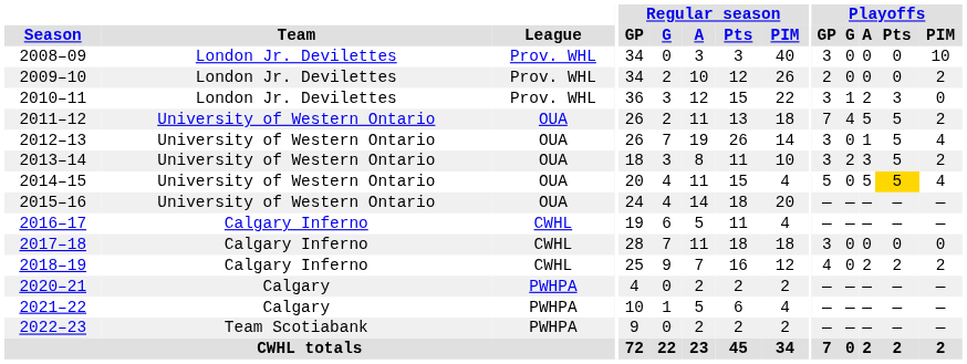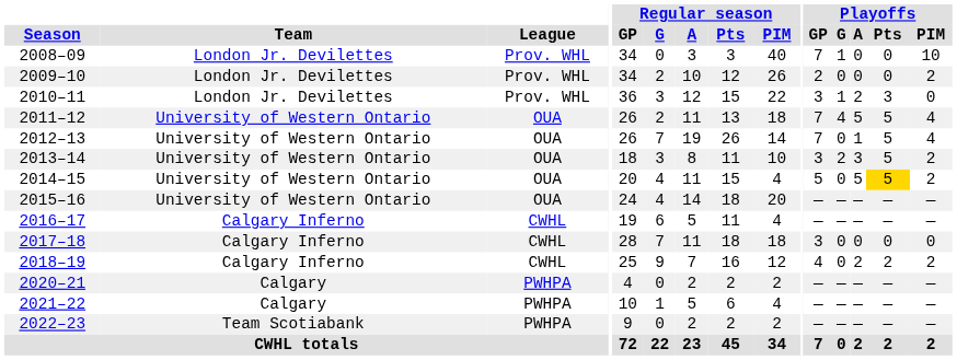 <table border="0" cellpadding="1" cellspacing="0" style="text-align:center; width:60em">
 <tr bgcolor="#e0e0e0">
 <th colspan="3" bgcolor="#ffffff"></th>
 <th rowspan="97" bgcolor="#ffffff"></th>
 <th colspan="5"><a href='#'>Regular season</a></th>
 <th rowspan="97" bgcolor="#ffffff"></th>
 <th colspan="5"><a href='#'>Playoffs</a></th>
 </tr>
 <tr bgcolor="#e0e0e0">
 <th><a href='#'>Season</a></th>
 <th>Team</th>
 <th>League</th>
 <th>GP</th>
 <th><a href='#'>G</a></th>
 <th><a href='#'>A</a></th>
 <th><a href='#'>Pts</a></th>
 <th><a href='#'>PIM</a></th>
 <th>GP</th>
 <th>G</th>
 <th>A</th>
 <th>Pts</th>
 <th>PIM</th>
 </tr>
 <tr>
 <td>2008–09</td>
 <td><a href='#'>London Jr. Devilettes</a></td>
 <td><a href='#'>Prov. WHL</a></td>
 <td>34</td>
 <td>0</td>
 <td>3</td>
 <td>3</td>
 <td>40</td>
-<td>3</td>
-<td>0</td>
+<td>7</td>
+<td>1</td>
 <td>0</td>
 <td>0</td>
 <td>10</td>
 </tr>
 <tr bgcolor="f0f0f0">
 <td>2009–10</td>
 <td>London Jr. Devilettes</td>
 <td>Prov. WHL</td>
 <td>34</td>
 <td>2</td>
 <td>10</td>
 <td>12</td>
 <td>26</td>
 <td>2</td>
 <td>0</td>
 <td>0</td>
 <td>0</td>
 <td>2</td>
 </tr>
 <tr>
 <td>2010–11</td>
 <td>London Jr. Devilettes</td>
 <td>Prov. WHL</td>
 <td>36</td>
 <td>3</td>
 <td>12</td>
 <td>15</td>
 <td>22</td>
 <td>3</td>
 <td>1</td>
 <td>2</td>
 <td>3</td>
 <td>0</td>
 </tr>
 <tr bgcolor="f0f0f0">
 <td>2011–12</td>
 <td><a href='#'>University of Western Ontario</a></td>
 <td><a href='#'>OUA</a></td>
 <td>26</td>
 <td>2</td>
 <td>11</td>
 <td>13</td>
 <td>18</td>
 <td>7</td>
 <td>4</td>
 <td>5</td>
 <td>5</td>
-<td>2</td>
+<td>4</td>
 </tr>
 <tr>
 <td>2012–13</td>
 <td>University of Western Ontario</td>
 <td>OUA</td>
 <td>26</td>
 <td>7</td>
 <td>19</td>
 <td>26</td>
 <td>14</td>
-<td>3</td>
+<td>7</td>
 <td>0</td>
 <td>1</td>
 <td>5</td>
 <td>4</td>
 </tr>
 <tr bgcolor="f0f0f0">
 <td>2013–14</td>
 <td>University of Western Ontario</td>
 <td>OUA</td>
 <td>18</td>
 <td>3</td>
 <td>8</td>
 <td>11</td>
 <td>10</td>
 <td>3</td>
 <td>2</td>
 <td>3</td>
 <td>5</td>
 <td>2</td>
 </tr>
 <tr>
 <td>2014–15</td>
 <td>University of Western Ontario</td>
 <td>OUA</td>
 <td>20</td>
 <td>4</td>
 <td>11</td>
 <td>15</td>
 <td>4</td>
 <td>5</td>
 <td>0</td>
 <td>5</td>
 <td style="background: gold;">5</td>
-<td>4</td>
+<td>2</td>
 </tr>
 <tr bgcolor="f0f0f0">
 <td>2015–16</td>
 <td>University of Western Ontario</td>
 <td>OUA</td>
 <td>24</td>
 <td>4</td>
 <td>14</td>
 <td>18</td>
 <td>20</td>
 <td>—</td>
 <td>—</td>
 <td>—</td>
 <td>—</td>
 <td>—</td>
 </tr>
 <tr>
 <td><a href='#'>2016–17</a></td>
 <td><a href='#'>Calgary Inferno</a></td>
 <td><a href='#'>CWHL</a></td>
 <td>19</td>
 <td>6</td>
 <td>5</td>
 <td>11</td>
 <td>4</td>
 <td>—</td>
 <td>—</td>
 <td>—</td>
 <td>—</td>
 <td>—</td>
 </tr>
 <tr bgcolor="f0f0f0">
 <td><a href='#'>2017–18</a></td>
 <td>Calgary Inferno</td>
 <td>CWHL</td>
 <td>28</td>
 <td>7</td>
 <td>11</td>
 <td>18</td>
 <td>18</td>
 <td>3</td>
 <td>0</td>
 <td>0</td>
 <td>0</td>
 <td>0</td>
 </tr>
 <tr>
 <td><a href='#'>2018–19</a></td>
 <td>Calgary Inferno</td>
 <td>CWHL</td>
 <td>25</td>
 <td>9</td>
 <td>7</td>
 <td>16</td>
 <td>12</td>
 <td>4</td>
 <td>0</td>
 <td>2</td>
 <td>2</td>
 <td>2</td>
 </tr>
 <tr bgcolor="f0f0f0">
 <td><a href='#'>2020–21</a></td>
 <td>Calgary</td>
 <td><a href='#'>PWHPA</a></td>
 <td>4</td>
 <td>0</td>
 <td>2</td>
 <td>2</td>
 <td>2</td>
 <td>—</td>
 <td>—</td>
 <td>—</td>
 <td>—</td>
 <td>—</td>
 </tr>
 <tr>
 <td><a href='#'>2021–22</a></td>
 <td>Calgary</td>
 <td>PWHPA</td>
 <td>10</td>
 <td>1</td>
 <td>5</td>
 <td>6</td>
 <td>4</td>
 <td>—</td>
 <td>—</td>
 <td>—</td>
 <td>—</td>
 <td>—</td>
 </tr>
 <tr bgcolor="f0f0f0">
 <td><a href='#'>2022–23</a></td>
 <td>Team Scotiabank</td>
 <td>PWHPA</td>
 <td>9</td>
 <td>0</td>
 <td>2</td>
 <td>2</td>
 <td>2</td>
 <td>—</td>
 <td>—</td>
 <td>—</td>
 <td>—</td>
 <td>—</td>
 </tr>
 <tr bgcolor="#e0e0e0">
 <th colspan="3">CWHL totals</th>
 <th>72</th>
 <th>22</th>
 <th>23</th>
 <th>45</th>
 <th>34</th>
 <th>7</th>
 <th>0</th>
 <th>2</th>
 <th>2</th>
 <th>2</th>
 </tr>
 </table>
